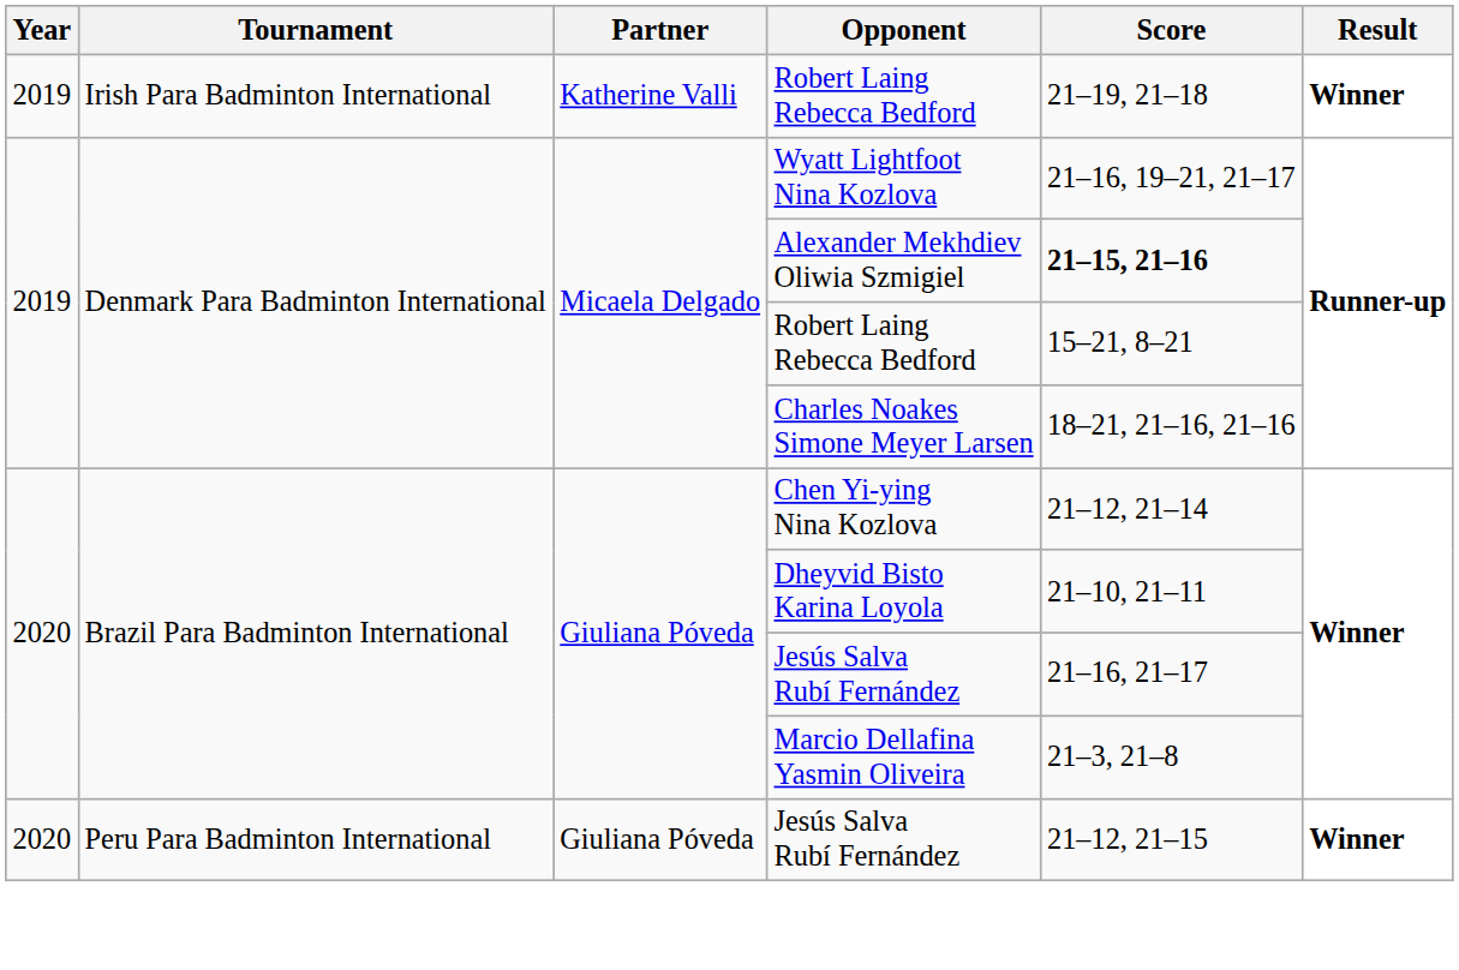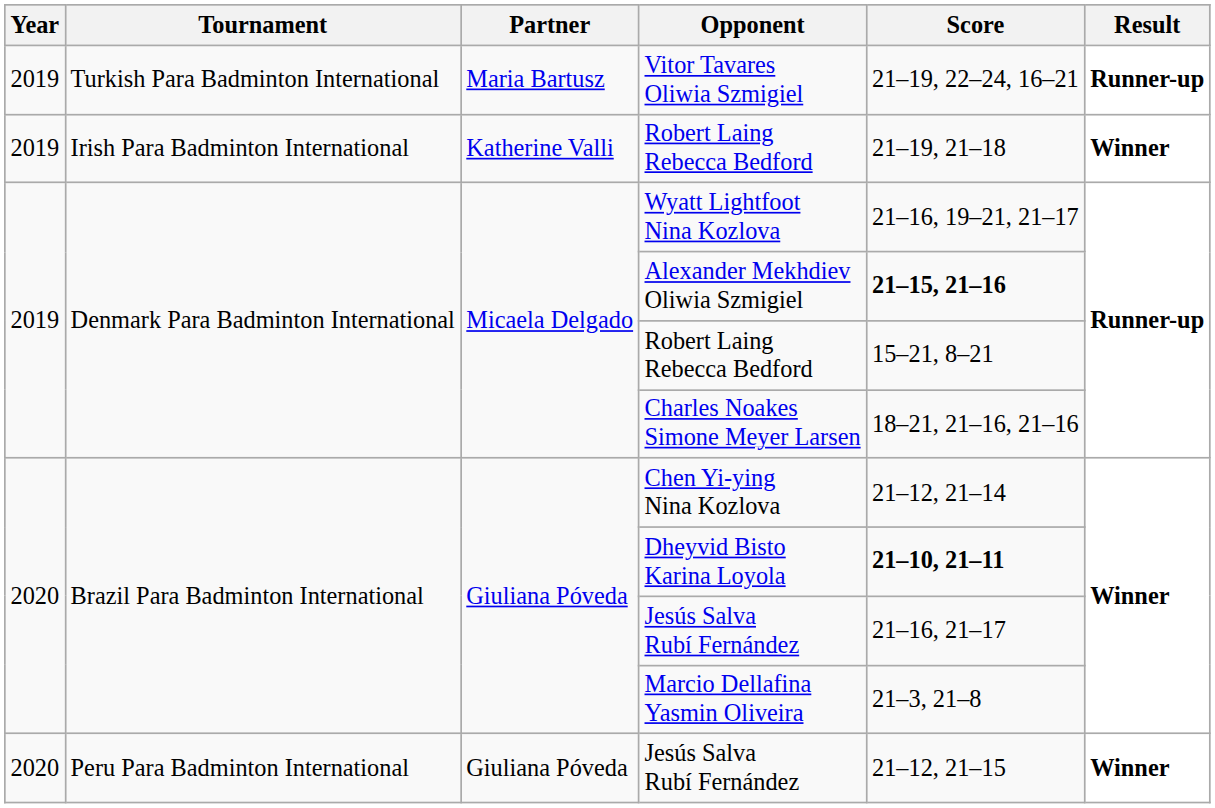 <table class="sortable wikitable" style="font-size: 90%;">
 <tr>
 <th>Year</th>
 <th>Tournament</th>
 <th>Partner</th>
 <th>Opponent</th>
 <th>Score</th>
 <th>Result</th>
+</tr>
+<tr>
+<td align="center">2019</td>
+<td align="left">Turkish Para Badminton International</td>
+<td> <a href='#'>Maria Bartusz</a></td>
+<td align="left"> <a href='#'>Vitor Tavares</a><br> <a href='#'>Oliwia Szmigiel</a></td>
+<td align="left">21–19, 22–24, 16–21</td>
+<td style="text-align:left; background:white"> <strong>Runner-up</strong></td>
 </tr>
 <tr>
 <td align="center">2019</td>
 <td align="left">Irish Para Badminton International</td>
 <td> <a href='#'>Katherine Valli</a></td>
 <td align="left"> <a href='#'>Robert Laing</a><br> <a href='#'>Rebecca Bedford</a></td>
 <td align="left">21–19, 21–18</td>
 <td style="text-align:left; background:white"> <strong>Winner</strong></td>
 </tr>
 <tr>
 <td rowspan="4" align="center">2019</td>
 <td rowspan="4" align="left">Denmark Para Badminton International</td>
 <td rowspan="4"> <a href='#'>Micaela Delgado</a></td>
 <td align="left"> <a href='#'>Wyatt Lightfoot</a><br> <a href='#'>Nina Kozlova</a></td>
 <td align="left">21–16, 19–21, 21–17</td>
 <td rowspan="4" style="text-align:left; background:white"> <strong>Runner-up</strong></td>
 </tr>
 <tr>
 <td align="left"> <a href='#'>Alexander Mekhdiev</a><br> Oliwia Szmigiel</td>
 <td align="left"><strong>21–15, 21–16</strong></td>
 </tr>
 <tr>
 <td align="left"> Robert Laing<br> Rebecca Bedford</td>
 <td align="left">15–21, 8–21</td>
 </tr>
 <tr>
 <td align="left"> <a href='#'>Charles Noakes</a><br> <a href='#'>Simone Meyer Larsen</a></td>
 <td align="left">18–21, 21–16, 21–16</td>
 </tr>
 <tr>
 <td rowspan="4" align="center">2020</td>
 <td rowspan="4" align="left">Brazil Para Badminton International</td>
 <td rowspan="4"> <a href='#'>Giuliana Póveda</a></td>
 <td align="left"> <a href='#'>Chen Yi-ying</a><br> Nina Kozlova</td>
 <td align="left">21–12, 21–14</td>
 <td rowspan="4" style="text-align:left; background:white"> <strong>Winner</strong></td>
 </tr>
 <tr>
 <td align="left"> <a href='#'>Dheyvid Bisto</a><br> <a href='#'>Karina Loyola</a></td>
-<td align="left">21–10, 21–11</td>
+<td align="left"><strong>21–10, 21–11</strong></td>
 </tr>
 <tr>
 <td align="left"> <a href='#'>Jesús Salva</a><br> <a href='#'>Rubí Fernández</a></td>
 <td align="left">21–16, 21–17</td>
 </tr>
 <tr>
 <td align="left"> <a href='#'>Marcio Dellafina</a><br> <a href='#'>Yasmin Oliveira</a></td>
 <td align="left">21–3, 21–8</td>
 </tr>
 <tr>
 <td align="center">2020</td>
 <td align="left">Peru Para Badminton International</td>
 <td> Giuliana Póveda</td>
 <td align="left"> Jesús Salva<br> Rubí Fernández</td>
 <td align="left">21–12, 21–15</td>
 <td style="text-align:left; background:white"> <strong>Winner</strong></td>
 </tr>
 </table>
